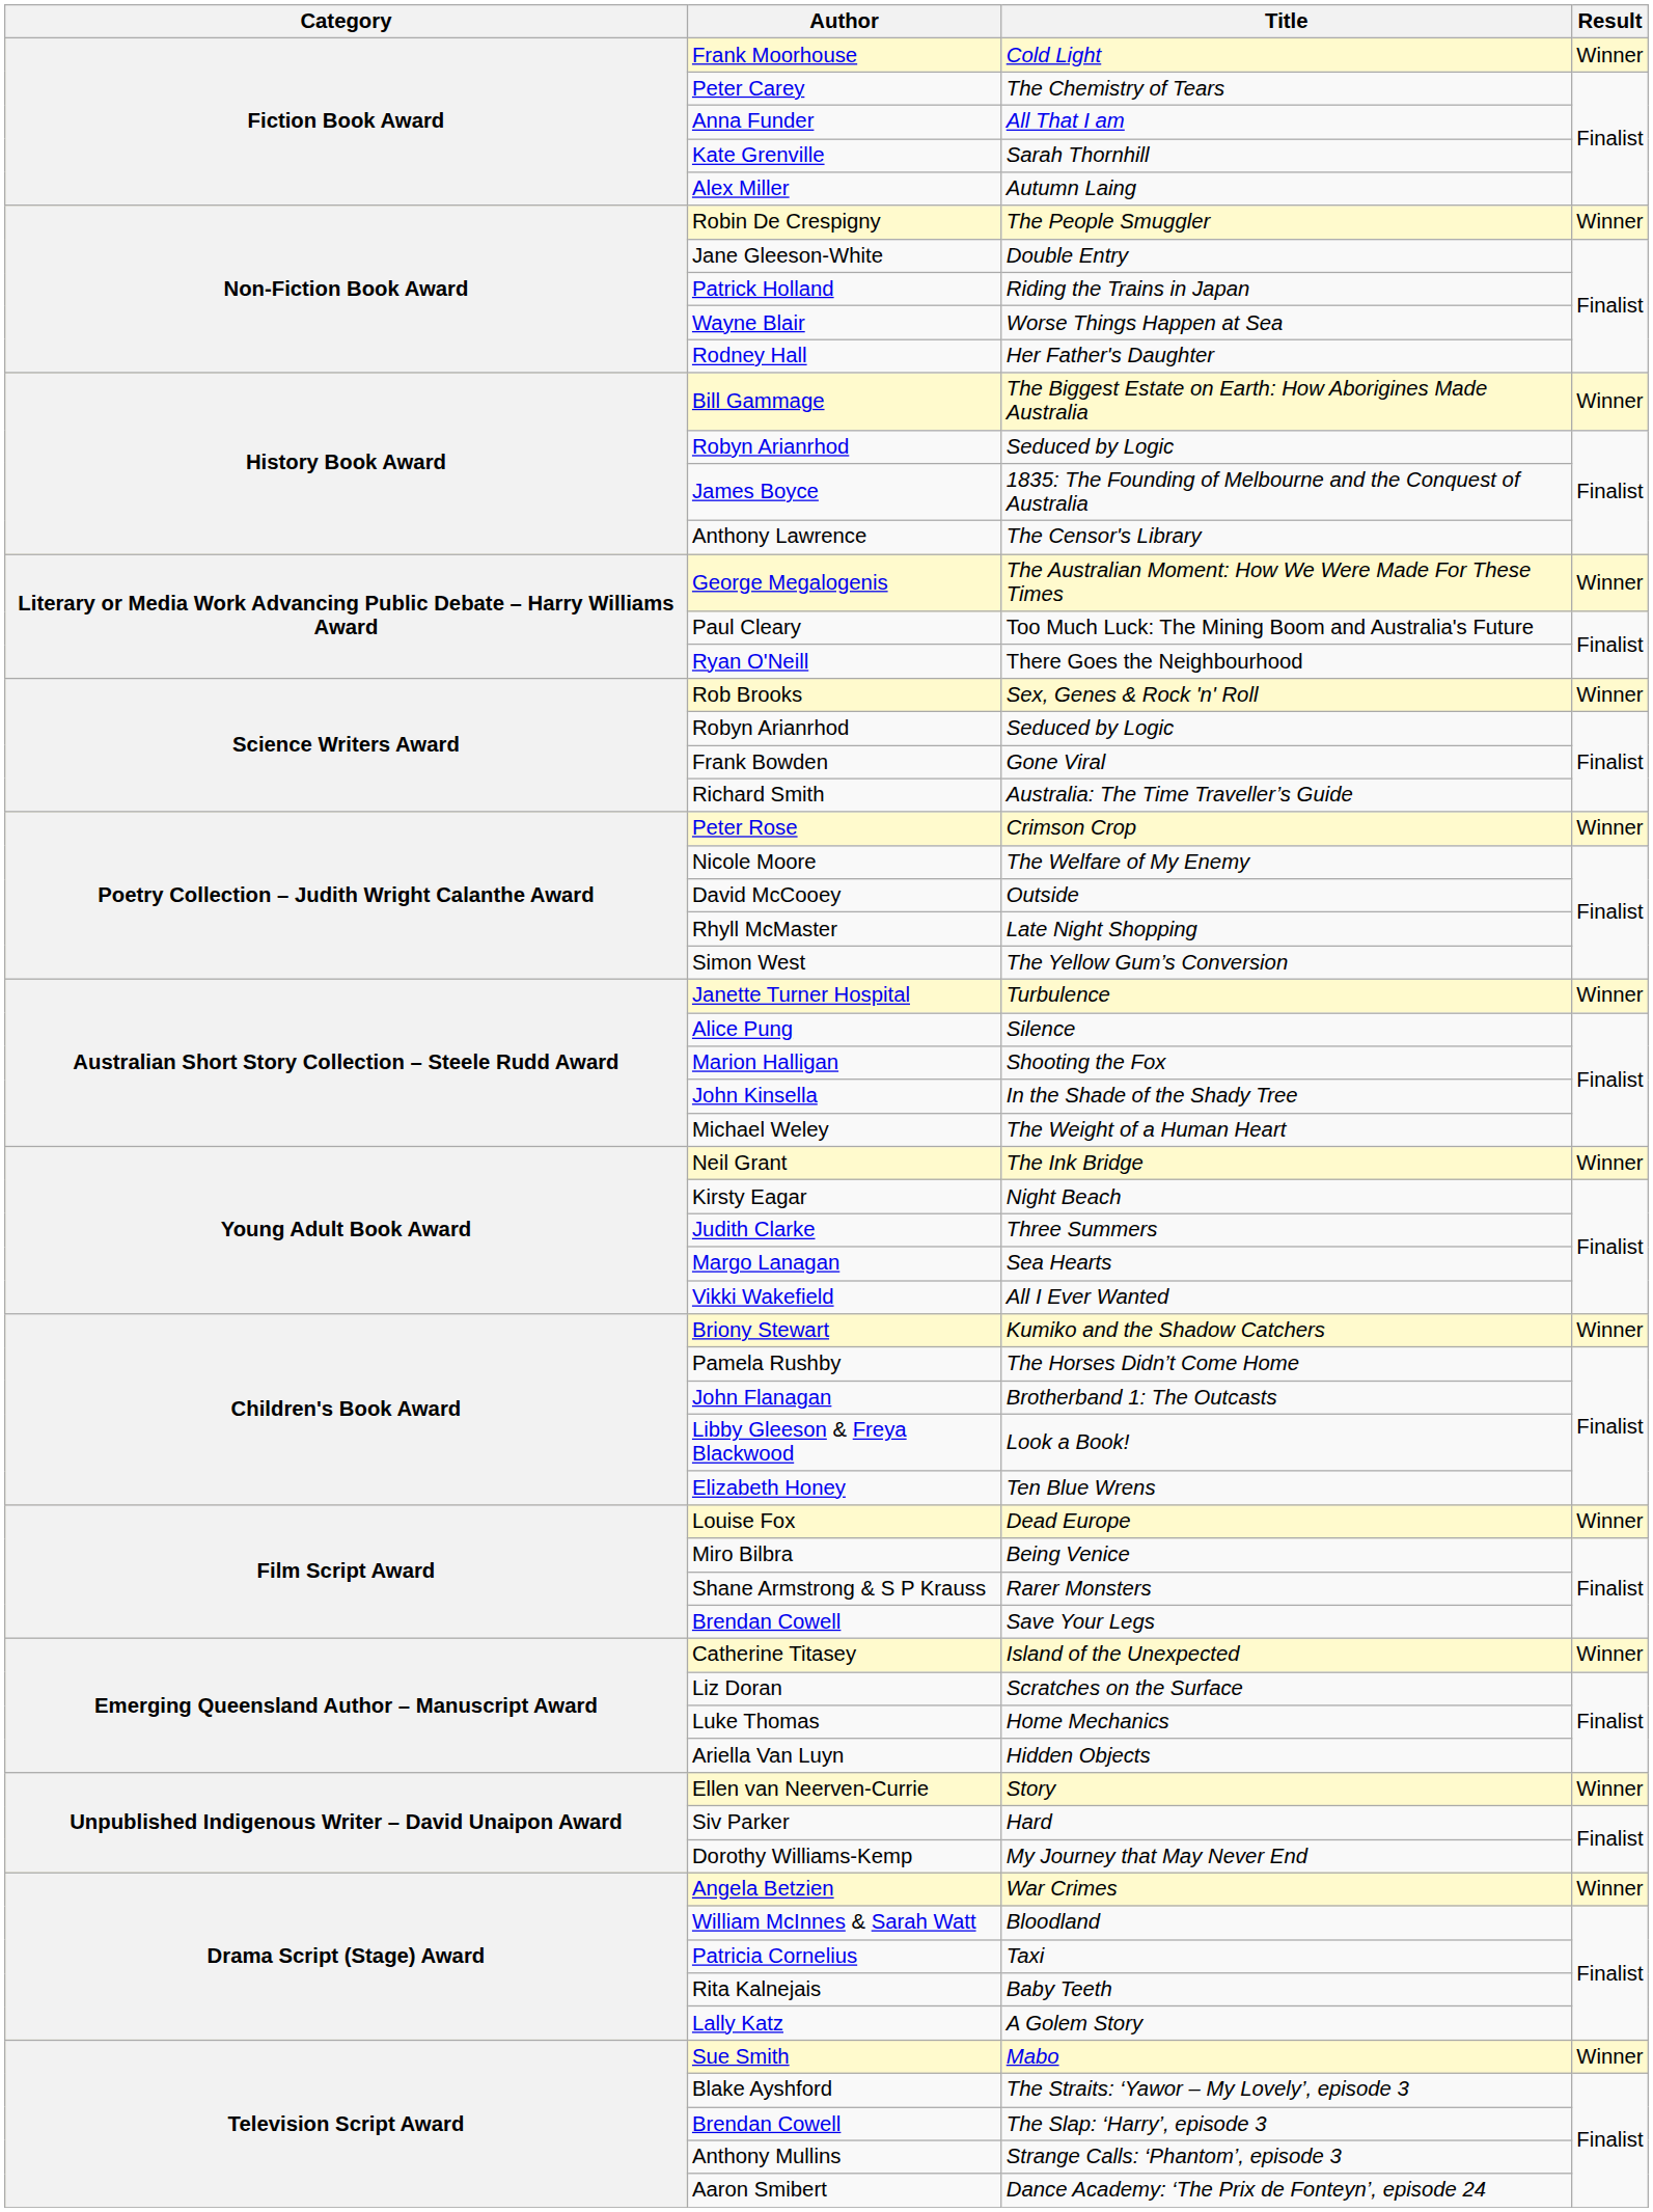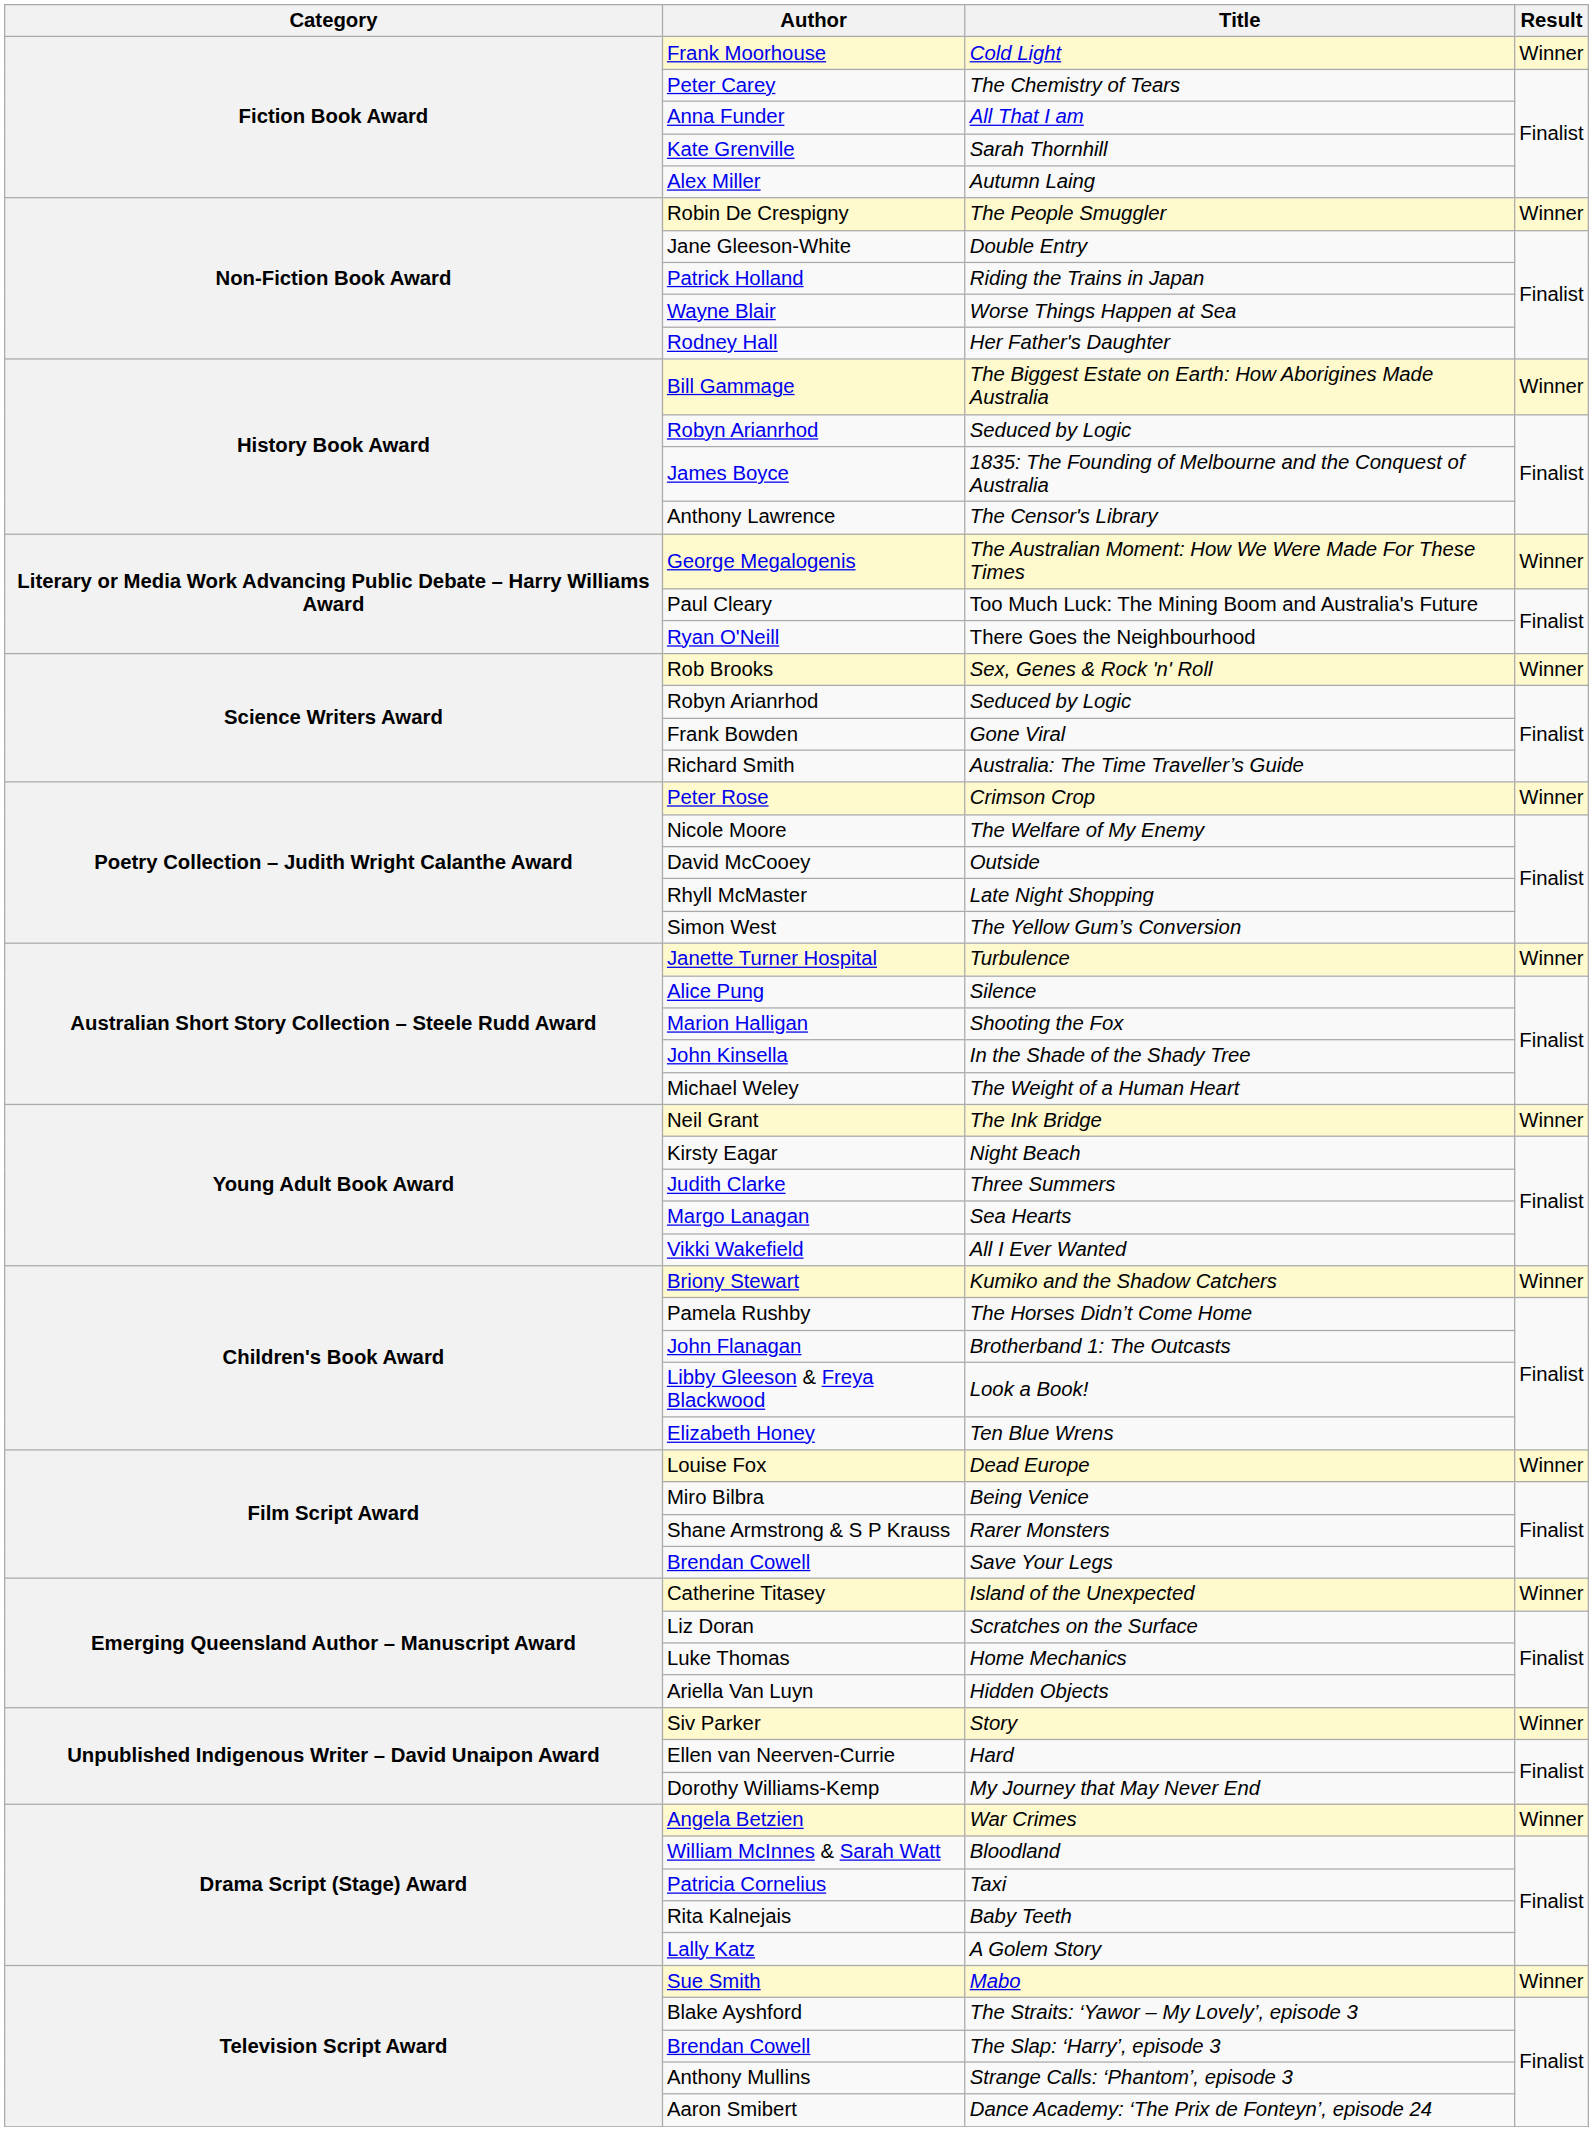 <table class="wikitable sortable">
 <tr>
 <th>Category</th>
 <th>Author</th>
 <th>Title</th>
 <th>Result</th>
 </tr>
 <tr style="background:LemonChiffon; color:black">
 <th rowspan="5">Fiction Book Award</th>
 <td><a href='#'>Frank Moorhouse</a></td>
 <td><a href='#'><em>Cold Light</em></a></td>
 <td>Winner</td>
 </tr>
 <tr>
 <td><a href='#'>Peter Carey</a></td>
 <td><em>The Chemistry of Tears</em></td>
 <td rowspan="4">Finalist</td>
 </tr>
 <tr>
 <td><a href='#'>Anna Funder</a></td>
 <td><em><a href='#'>All That I am</a></em></td>
 </tr>
 <tr>
 <td><a href='#'>Kate Grenville</a></td>
 <td><em>Sarah Thornhill</em></td>
 </tr>
 <tr>
 <td><a href='#'>Alex Miller</a></td>
 <td><em>Autumn Laing</em></td>
 </tr>
 <tr style="background:LemonChiffon; color:black">
 <th rowspan="5">Non-Fiction Book Award</th>
 <td>Robin De Crespigny</td>
 <td><em>The People Smuggler</em></td>
 <td>Winner</td>
 </tr>
 <tr>
 <td>Jane Gleeson-White</td>
 <td><em>Double Entry</em></td>
 <td rowspan="4">Finalist</td>
 </tr>
 <tr>
 <td><a href='#'>Patrick Holland</a></td>
 <td><em>Riding the Trains in Japan</em></td>
 </tr>
 <tr>
 <td><a href='#'>Wayne Blair</a></td>
 <td><em>Worse Things Happen at Sea</em></td>
 </tr>
 <tr>
 <td><a href='#'>Rodney Hall</a></td>
 <td><em>Her Father's Daughter</em></td>
 </tr>
 <tr style="background:LemonChiffon; color:black">
 <th rowspan="4">History Book Award</th>
 <td><a href='#'>Bill Gammage</a></td>
 <td><em>The Biggest Estate on Earth: How Aborigines Made Australia</em></td>
 <td>Winner</td>
 </tr>
 <tr>
 <td><a href='#'>Robyn Arianrhod</a></td>
 <td><em>Seduced by Logic</em></td>
 <td rowspan="3">Finalist</td>
 </tr>
 <tr>
 <td><a href='#'>James Boyce</a></td>
 <td><em>1835: The Founding of Melbourne and the Conquest of Australia</em></td>
 </tr>
 <tr>
 <td>Anthony Lawrence</td>
 <td><em>The Censor's Library</em></td>
 </tr>
 <tr style="background:LemonChiffon; color:black">
 <th rowspan="3">Literary or Media Work Advancing Public Debate – Harry Williams Award</th>
 <td><a href='#'>George Megalogenis</a></td>
 <td><em>The Australian Moment: How We Were Made For These Times</em></td>
 <td>Winner</td>
 </tr>
 <tr>
 <td>Paul Cleary</td>
 <td>Too Much Luck: The Mining Boom and Australia's Future</td>
 <td rowspan="2">Finalist</td>
 </tr>
 <tr>
 <td><a href='#'>Ryan O'Neill</a></td>
 <td>There Goes the Neighbourhood</td>
 </tr>
 <tr style="background:LemonChiffon; color:black">
 <th rowspan="4">Science Writers Award</th>
 <td>Rob Brooks</td>
 <td><em>Sex, Genes & Rock 'n' Roll</em></td>
 <td>Winner</td>
 </tr>
 <tr>
 <td>Robyn Arianrhod</td>
 <td><em>Seduced by Logic</em></td>
 <td rowspan="3">Finalist</td>
 </tr>
 <tr>
 <td>Frank Bowden</td>
 <td><em>Gone Viral</em></td>
 </tr>
 <tr>
 <td>Richard Smith</td>
 <td><em>Australia: The Time Traveller’s Guide</em></td>
 </tr>
 <tr style="background:LemonChiffon; color:black">
 <th rowspan="5">Poetry Collection – Judith Wright Calanthe Award</th>
 <td><a href='#'>Peter Rose</a></td>
 <td><em>Crimson Crop</em></td>
 <td>Winner</td>
 </tr>
 <tr>
 <td>Nicole Moore</td>
 <td><em>The Welfare of My Enemy</em></td>
 <td rowspan="4">Finalist</td>
 </tr>
 <tr>
 <td>David McCooey</td>
 <td><em>Outside</em></td>
 </tr>
 <tr>
 <td>Rhyll McMaster</td>
 <td><em>Late Night Shopping</em></td>
 </tr>
 <tr>
 <td>Simon West</td>
 <td><em>The Yellow Gum’s Conversion</em></td>
 </tr>
 <tr style="background:LemonChiffon; color:black">
 <th rowspan="5">Australian Short Story Collection – Steele Rudd Award</th>
 <td><a href='#'>Janette Turner Hospital</a></td>
 <td><em>Turbulence</em></td>
 <td>Winner</td>
 </tr>
 <tr>
 <td><a href='#'>Alice Pung</a></td>
 <td><em>Silence</em></td>
 <td rowspan="4">Finalist</td>
 </tr>
 <tr>
 <td><a href='#'>Marion Halligan</a></td>
 <td><em>Shooting the Fox</em></td>
 </tr>
 <tr>
 <td><a href='#'>John Kinsella</a></td>
 <td><em>In the Shade of the Shady Tree</em></td>
 </tr>
 <tr>
 <td>Michael Weley</td>
 <td><em>The Weight of a Human Heart</em></td>
 </tr>
 <tr style="background:LemonChiffon; color:black">
 <th rowspan="5">Young Adult Book Award</th>
 <td>Neil Grant</td>
 <td><em>The Ink Bridge</em></td>
 <td>Winner</td>
 </tr>
 <tr>
 <td>Kirsty Eagar</td>
 <td><em>Night Beach</em></td>
 <td rowspan="4">Finalist</td>
 </tr>
 <tr>
 <td><a href='#'>Judith Clarke</a></td>
 <td><em>Three Summers</em></td>
 </tr>
 <tr>
 <td><a href='#'>Margo Lanagan</a></td>
 <td><em>Sea Hearts</em></td>
 </tr>
 <tr>
 <td><a href='#'>Vikki Wakefield</a></td>
 <td><em>All I Ever Wanted</em></td>
 </tr>
 <tr style="background:LemonChiffon; color:black">
 <th rowspan="5">Children's Book Award</th>
 <td><a href='#'>Briony Stewart</a></td>
 <td><em>Kumiko and the Shadow Catchers</em></td>
 <td>Winner</td>
 </tr>
 <tr>
 <td>Pamela Rushby</td>
 <td><em>The Horses Didn’t Come Home</em></td>
 <td rowspan="4">Finalist</td>
 </tr>
 <tr>
 <td><a href='#'>John Flanagan</a></td>
 <td><em>Brotherband 1: The Outcasts</em></td>
 </tr>
 <tr>
 <td><a href='#'>Libby Gleeson</a> & <a href='#'>Freya Blackwood</a></td>
 <td><em>Look a Book!</em></td>
 </tr>
 <tr>
 <td><a href='#'>Elizabeth Honey</a></td>
 <td><em>Ten Blue Wrens</em></td>
 </tr>
 <tr style="background:LemonChiffon; color:black">
 <th rowspan="4">Film Script Award</th>
 <td>Louise Fox</td>
 <td><em>Dead Europe</em></td>
 <td>Winner</td>
 </tr>
 <tr>
 <td>Miro Bilbra</td>
 <td><em>Being Venice</em></td>
 <td rowspan="3">Finalist</td>
 </tr>
 <tr>
 <td>Shane Armstrong & S P Krauss</td>
 <td><em>Rarer Monsters</em></td>
 </tr>
 <tr>
 <td><a href='#'>Brendan Cowell</a></td>
 <td><em>Save Your Legs</em></td>
 </tr>
 <tr style="background:LemonChiffon; color:black">
 <th rowspan="4">Emerging Queensland Author – Manuscript Award</th>
 <td>Catherine Titasey</td>
 <td><em>Island of the Unexpected</em></td>
 <td>Winner</td>
 </tr>
 <tr>
 <td>Liz Doran</td>
 <td><em>Scratches on the Surface</em></td>
 <td rowspan="3">Finalist</td>
 </tr>
 <tr>
 <td>Luke Thomas</td>
 <td><em>Home Mechanics</em></td>
 </tr>
 <tr>
 <td>Ariella Van Luyn</td>
 <td><em>Hidden Objects</em></td>
 </tr>
 <tr style="background:LemonChiffon; color:black">
 <th rowspan="3">Unpublished Indigenous Writer – David Unaipon Award</th>
-<td>Ellen van Neerven-Currie</td>
+<td>Siv Parker</td>
 <td><em>Story</em></td>
 <td>Winner</td>
 </tr>
 <tr>
-<td>Siv Parker</td>
+<td>Ellen van Neerven-Currie</td>
 <td><em>Hard</em></td>
 <td rowspan="2">Finalist</td>
 </tr>
 <tr>
 <td>Dorothy Williams-Kemp</td>
 <td><em>My Journey that May Never End</em></td>
 </tr>
 <tr style="background:LemonChiffon; color:black">
 <th rowspan="5">Drama Script (Stage) Award</th>
 <td><a href='#'>Angela Betzien</a></td>
 <td><em>War Crimes</em></td>
 <td>Winner</td>
 </tr>
 <tr>
 <td><a href='#'>William McInnes</a> & <a href='#'>Sarah Watt</a></td>
 <td><em>Bloodland</em></td>
 <td rowspan="4">Finalist</td>
 </tr>
 <tr>
 <td><a href='#'>Patricia Cornelius</a></td>
 <td><em>Taxi</em></td>
 </tr>
 <tr>
 <td>Rita Kalnejais</td>
 <td><em>Baby Teeth</em></td>
 </tr>
 <tr>
 <td><a href='#'>Lally Katz</a></td>
 <td><em>A Golem Story</em></td>
 </tr>
 <tr style="background:LemonChiffon; color:black">
 <th rowspan="5">Television Script Award</th>
 <td><a href='#'>Sue Smith</a></td>
 <td><em><a href='#'>Mabo</a></em></td>
 <td>Winner</td>
 </tr>
 <tr>
 <td>Blake Ayshford</td>
 <td><em>The Straits: ‘Yawor – My Lovely’, episode 3</em></td>
 <td rowspan="4">Finalist</td>
 </tr>
 <tr>
 <td><a href='#'>Brendan Cowell</a></td>
 <td><em>The Slap: ‘Harry’, episode 3</em></td>
 </tr>
 <tr>
 <td>Anthony Mullins</td>
 <td><em>Strange Calls: ‘Phantom’, episode 3</em></td>
 </tr>
 <tr>
 <td>Aaron Smibert</td>
 <td><em>Dance Academy: ‘The Prix de Fonteyn’, episode 24</em></td>
 </tr>
 </table>
